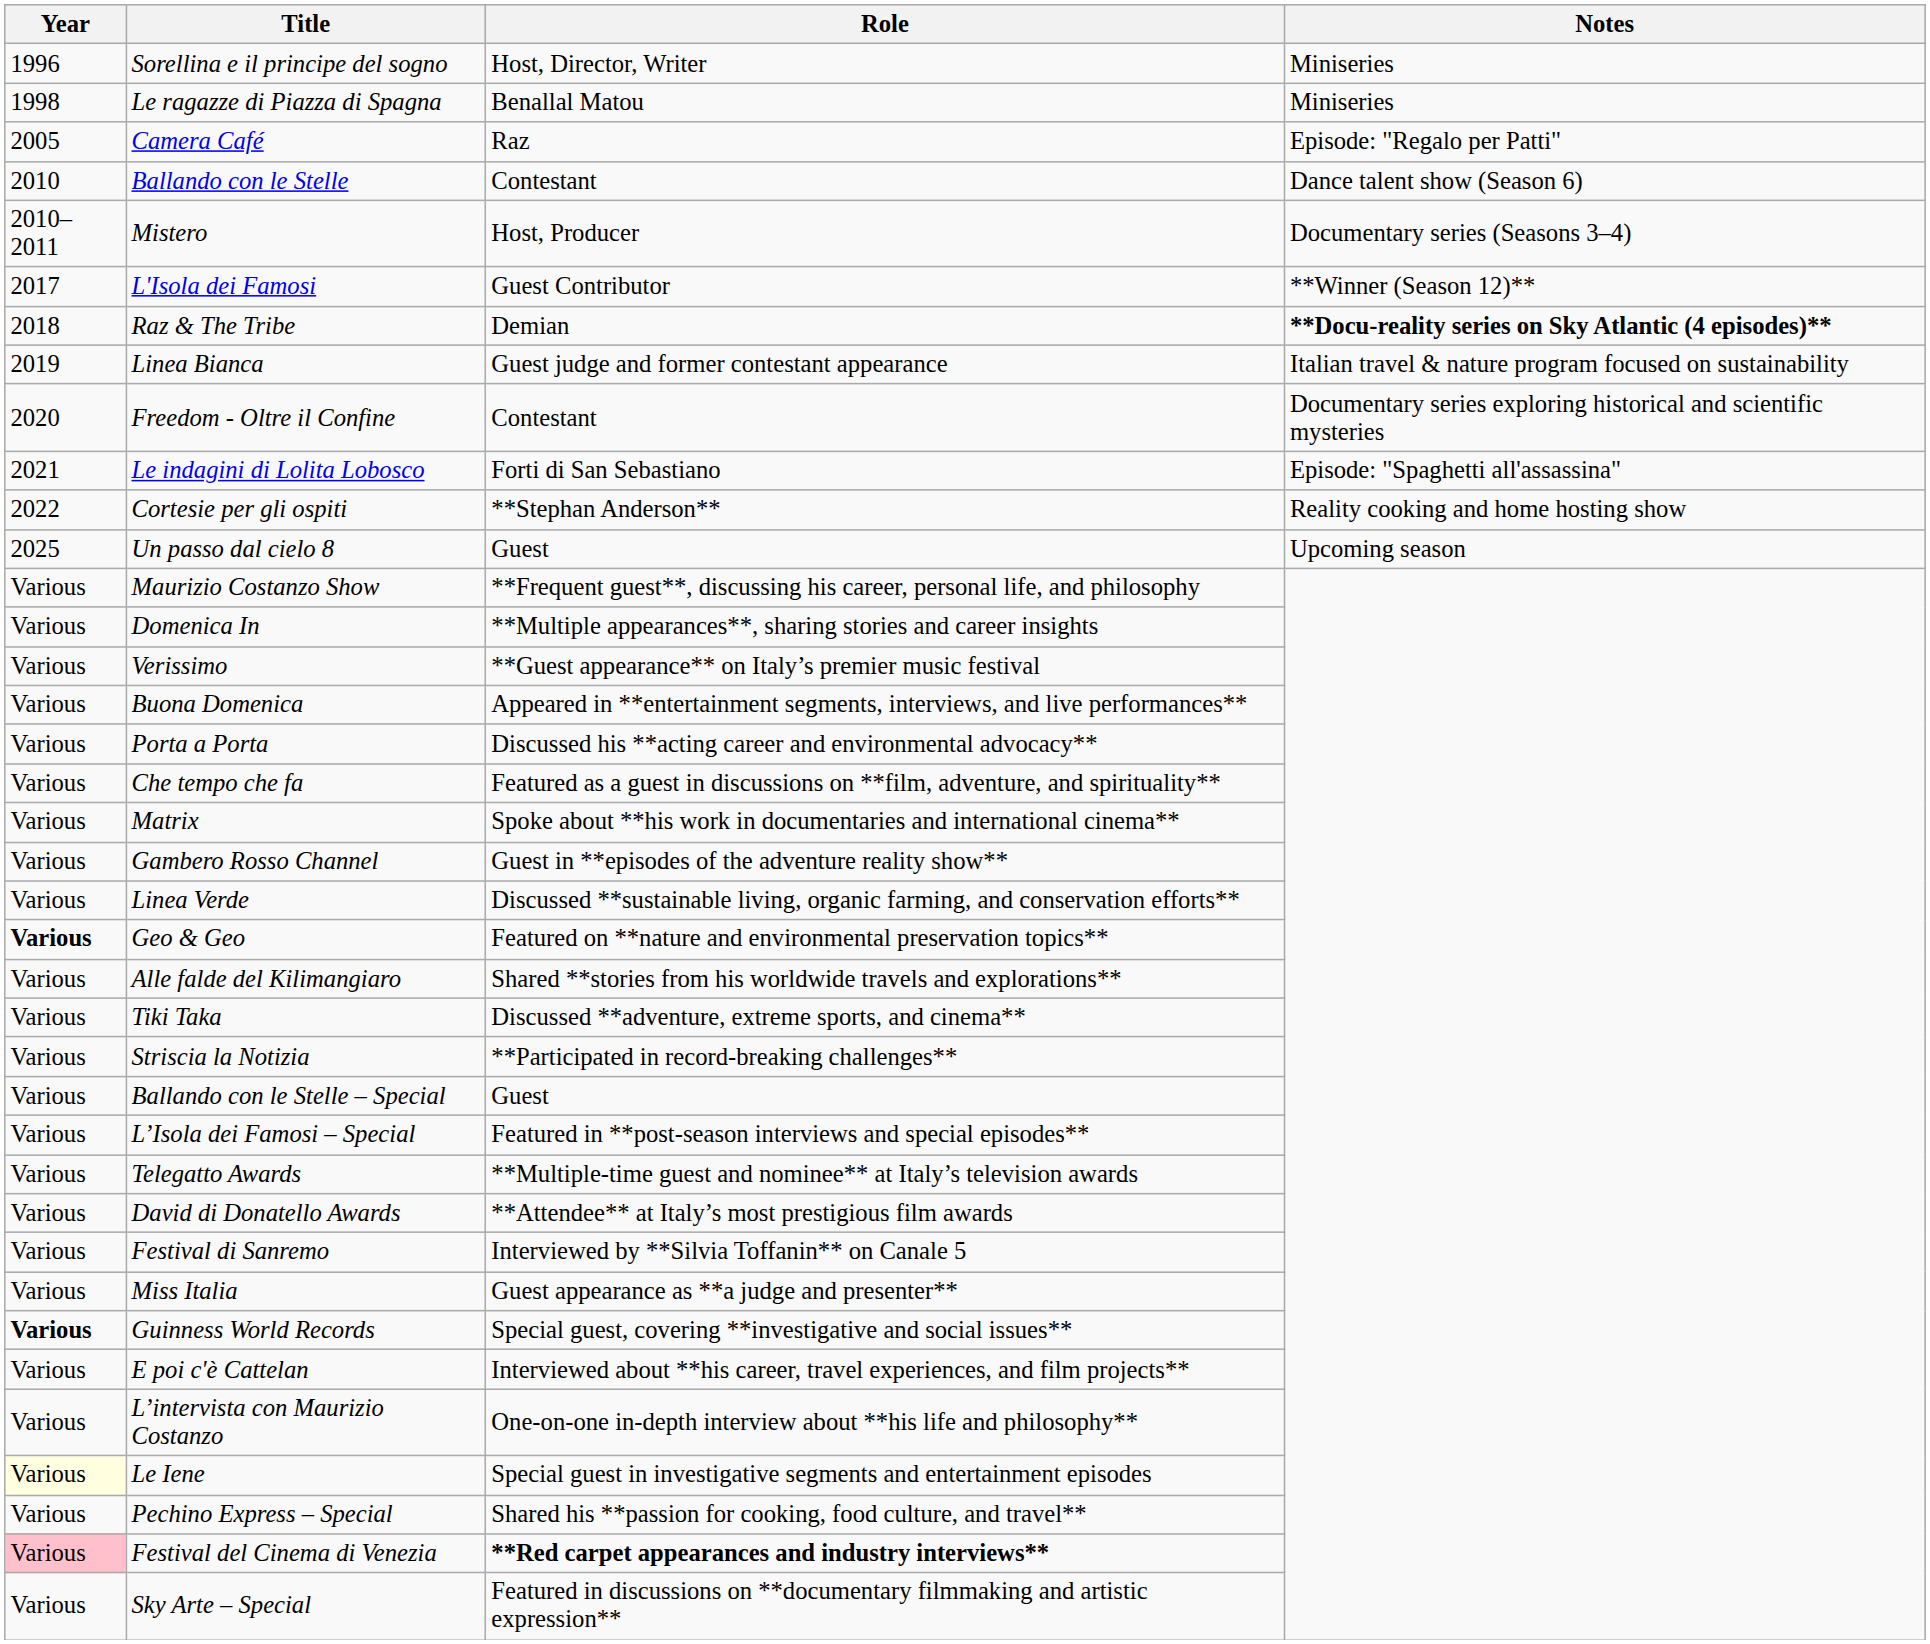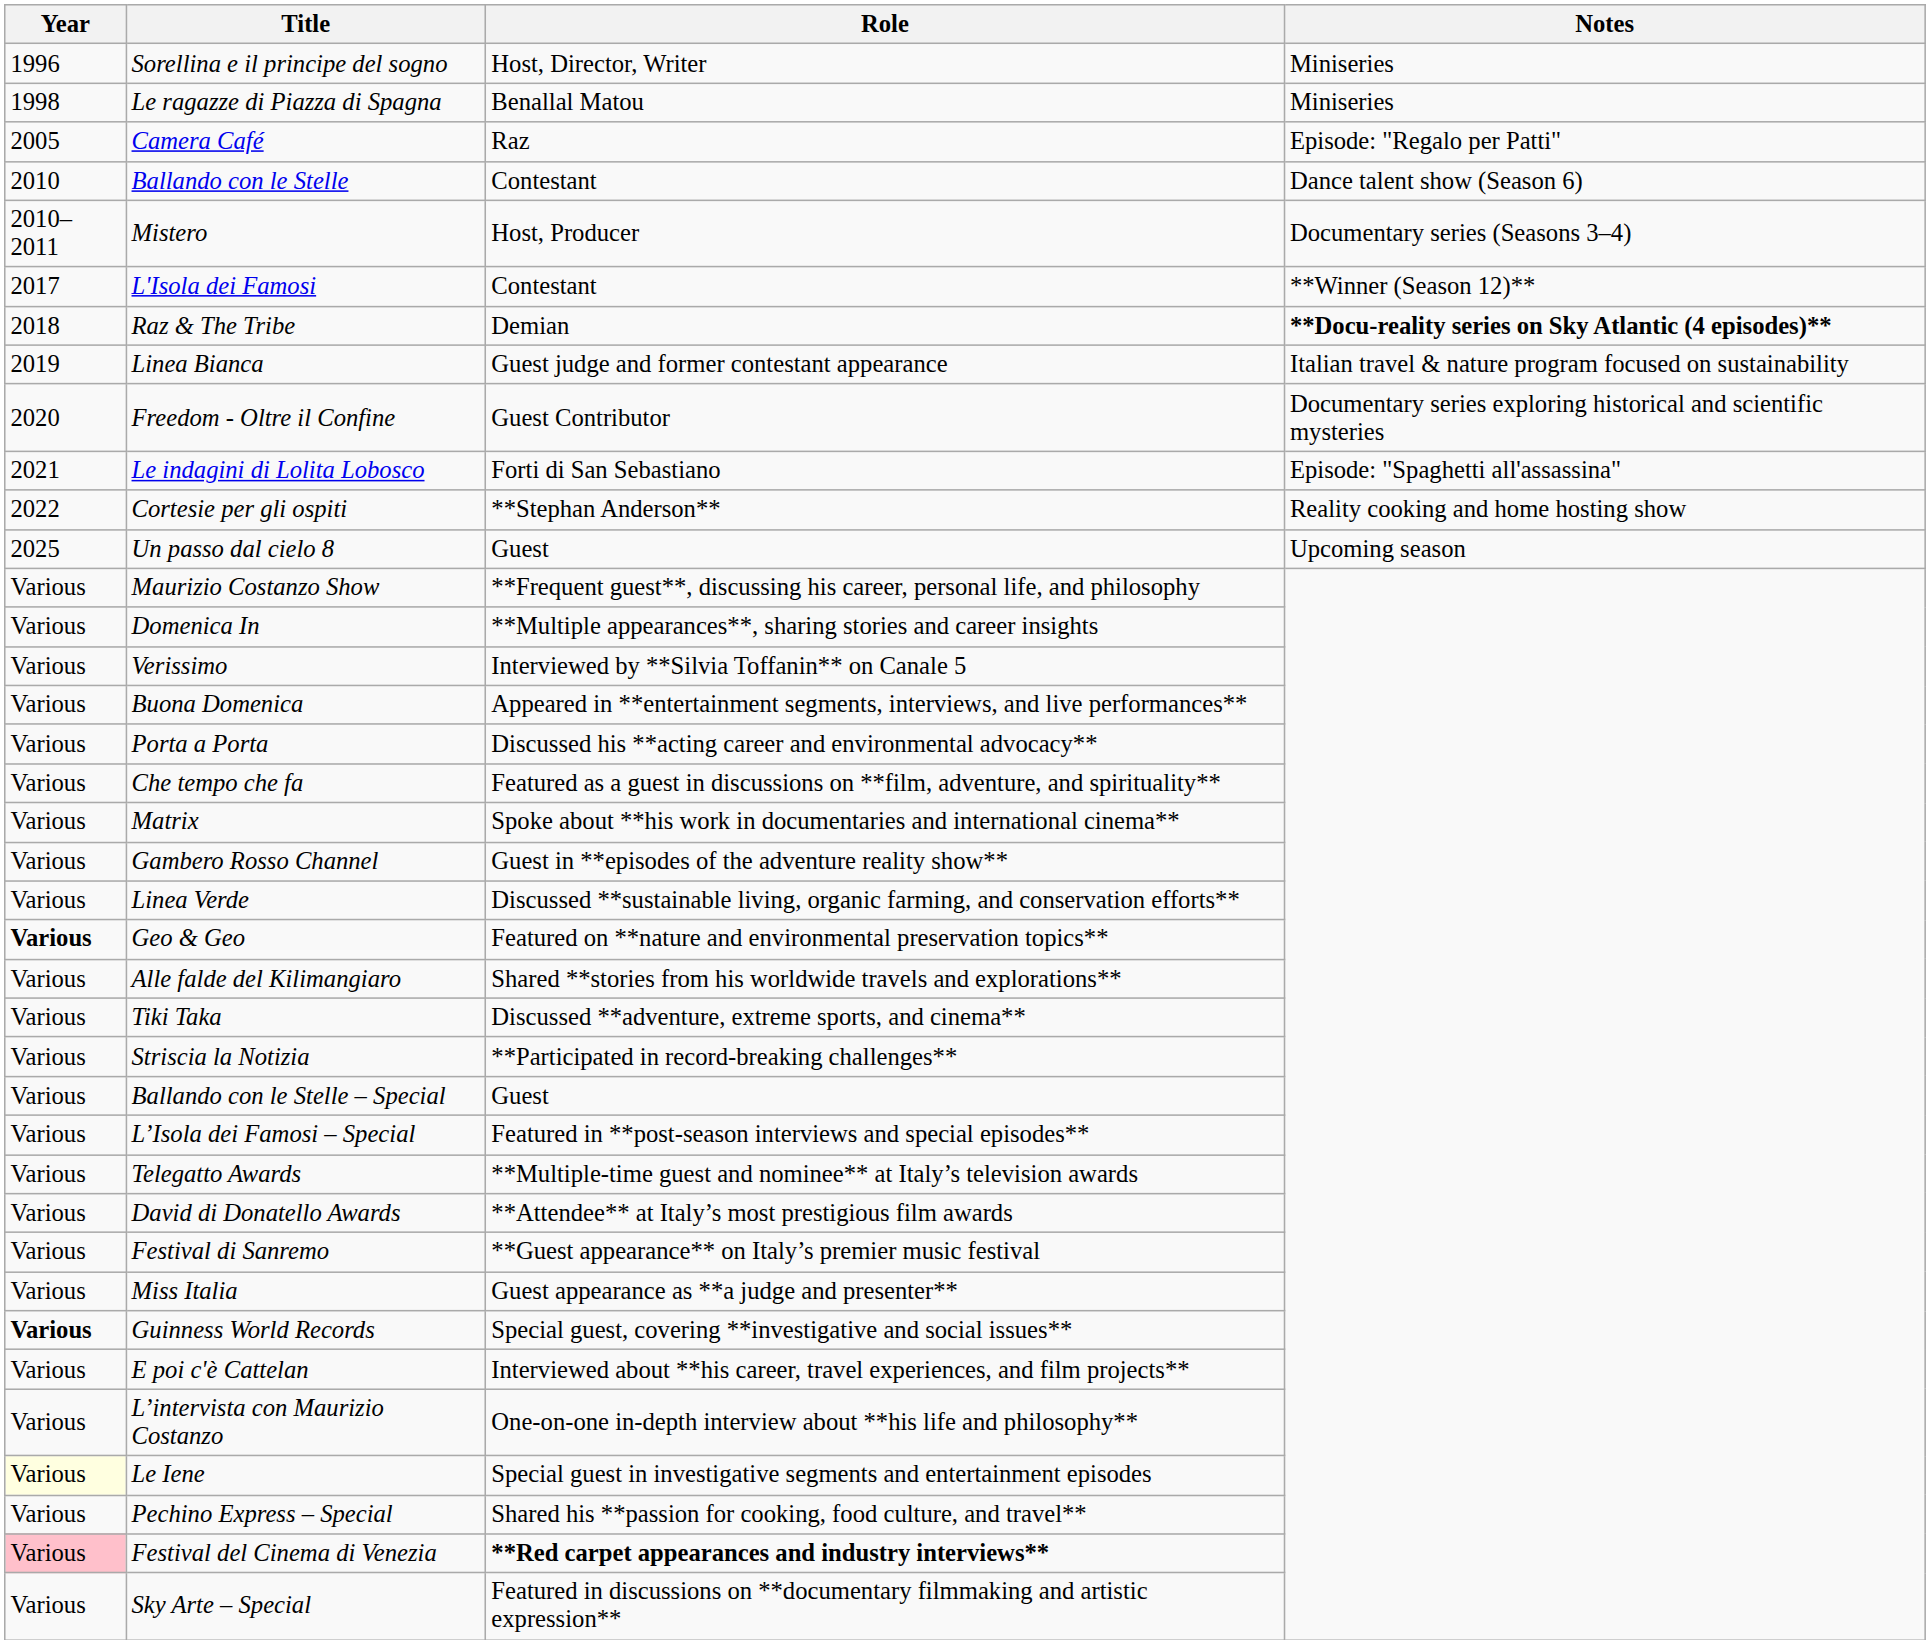 <table class="wikitable">
 <tr>
 <th>Year</th>
 <th>Title</th>
 <th>Role</th>
 <th>Notes</th>
 </tr>
 <tr>
 <td>1996</td>
 <td><em>Sorellina e il principe del sogno</em></td>
 <td>Host, Director, Writer</td>
 <td>Miniseries</td>
 </tr>
 <tr>
 <td>1998</td>
 <td><em>Le ragazze di Piazza di Spagna</em></td>
 <td>Benallal Matou</td>
 <td>Miniseries</td>
 </tr>
 <tr>
 <td>2005</td>
 <td><em><a href='#'>Camera Café</a></em></td>
 <td>Raz</td>
 <td>Episode: "Regalo per Patti"</td>
 </tr>
 <tr>
 <td>2010</td>
 <td><em><a href='#'>Ballando con le Stelle</a></em></td>
 <td>Contestant</td>
 <td>Dance talent show (Season 6)</td>
 </tr>
 <tr>
 <td>2010–2011</td>
 <td><em>Mistero</em></td>
 <td>Host, Producer</td>
 <td>Documentary series (Seasons 3–4)</td>
 </tr>
 <tr>
 <td>2017</td>
 <td><em><a href='#'>L'Isola dei Famosi</a></em></td>
-<td>Guest Contributor</td>
+<td>Contestant</td>
 <td>**Winner (Season 12)**</td>
 </tr>
 <tr>
 <td>2018</td>
 <td><em>Raz & The Tribe</em></td>
 <td>Demian</td>
 <td><strong>**Docu-reality series on Sky Atlantic (4 episodes)**</strong></td>
 </tr>
 <tr>
 <td>2019</td>
 <td><em>Linea Bianca</em></td>
 <td>Guest judge and former contestant appearance</td>
 <td>Italian travel & nature program focused on sustainability</td>
 </tr>
 <tr>
 <td>2020</td>
 <td><em>Freedom - Oltre il Confine</em></td>
-<td>Contestant</td>
+<td>Guest Contributor</td>
 <td>Documentary series exploring historical and scientific mysteries</td>
 </tr>
 <tr>
 <td>2021</td>
 <td><em><a href='#'>Le indagini di Lolita Lobosco</a></em></td>
 <td>Forti di San Sebastiano</td>
 <td>Episode: "Spaghetti all'assassina"</td>
 </tr>
 <tr>
 <td>2022</td>
 <td><em>Cortesie per gli ospiti</em></td>
 <td>**Stephan Anderson**</td>
 <td>Reality cooking and home hosting show</td>
 </tr>
 <tr>
 <td>2025</td>
 <td><em>Un passo dal cielo 8</em></td>
 <td>Guest</td>
 <td>Upcoming season</td>
 </tr>
 <tr>
 <td>Various</td>
 <td><em>Maurizio Costanzo Show</em></td>
 <td>**Frequent guest**, discussing his career, personal life, and philosophy</td>
 </tr>
 <tr>
 <td>Various</td>
 <td><em>Domenica In</em></td>
 <td>**Multiple appearances**, sharing stories and career insights</td>
 </tr>
 <tr>
 <td>Various</td>
 <td><em>Verissimo</em></td>
-<td>**Guest appearance** on Italy’s premier music festival</td>
+<td>Interviewed by **Silvia Toffanin** on Canale 5</td>
 </tr>
 <tr>
 <td>Various</td>
 <td><em>Buona Domenica</em></td>
 <td>Appeared in **entertainment segments, interviews, and live performances**</td>
 </tr>
 <tr>
 <td>Various</td>
 <td><em>Porta a Porta</em></td>
 <td>Discussed his **acting career and environmental advocacy**</td>
 </tr>
 <tr>
 <td>Various</td>
 <td><em>Che tempo che fa</em></td>
 <td>Featured as a guest in discussions on **film, adventure, and spirituality**</td>
 </tr>
 <tr>
 <td>Various</td>
 <td><em>Matrix</em></td>
 <td>Spoke about **his work in documentaries and international cinema**</td>
 </tr>
 <tr>
 <td>Various</td>
 <td><em>Gambero Rosso Channel</em></td>
 <td>Guest in **episodes of the adventure reality show**</td>
 </tr>
 <tr>
 <td>Various</td>
 <td><em>Linea Verde</em></td>
 <td>Discussed **sustainable living, organic farming, and conservation efforts**</td>
 </tr>
 <tr>
 <td><strong>Various</strong></td>
 <td><em>Geo & Geo</em></td>
 <td>Featured on **nature and environmental preservation topics**</td>
 </tr>
 <tr>
 <td>Various</td>
 <td><em>Alle falde del Kilimangiaro</em></td>
 <td>Shared **stories from his worldwide travels and explorations**</td>
 </tr>
 <tr>
 <td>Various</td>
 <td><em>Tiki Taka</em></td>
 <td>Discussed **adventure, extreme sports, and cinema**</td>
 </tr>
 <tr>
 <td>Various</td>
 <td><em>Striscia la Notizia</em></td>
 <td>**Participated in record-breaking challenges**</td>
 </tr>
 <tr>
 <td>Various</td>
 <td><em>Ballando con le Stelle – Special</em></td>
 <td>Guest</td>
 </tr>
 <tr>
 <td>Various</td>
 <td><em>L’Isola dei Famosi – Special</em></td>
 <td>Featured in **post-season interviews and special episodes**</td>
 </tr>
 <tr>
 <td>Various</td>
 <td><em>Telegatto Awards</em></td>
 <td>**Multiple-time guest and nominee** at Italy’s television awards</td>
 </tr>
 <tr>
 <td>Various</td>
 <td><em>David di Donatello Awards</em></td>
 <td>**Attendee** at Italy’s most prestigious film awards</td>
 </tr>
 <tr>
 <td>Various</td>
 <td><em>Festival di Sanremo</em></td>
-<td>Interviewed by **Silvia Toffanin** on Canale 5</td>
+<td>**Guest appearance** on Italy’s premier music festival</td>
 </tr>
 <tr>
 <td>Various</td>
 <td><em>Miss Italia</em></td>
 <td>Guest appearance as **a judge and presenter**</td>
 </tr>
 <tr>
 <td><strong>Various</strong></td>
 <td><em>Guinness World Records</em></td>
 <td>Special guest, covering **investigative and social issues**</td>
 </tr>
 <tr>
 <td>Various</td>
 <td><em>E poi c'è Cattelan</em></td>
 <td>Interviewed about **his career, travel experiences, and film projects**</td>
 </tr>
 <tr>
 <td>Various</td>
 <td><em>L’intervista con Maurizio Costanzo</em></td>
 <td>One-on-one in-depth interview about **his life and philosophy**</td>
 </tr>
 <tr>
 <td style="background: lightyellow;">Various</td>
 <td><em>Le Iene</em></td>
 <td>Special guest in investigative segments and entertainment episodes</td>
 </tr>
 <tr>
 <td>Various</td>
 <td><em>Pechino Express – Special</em></td>
 <td>Shared his **passion for cooking, food culture, and travel**</td>
 </tr>
 <tr>
 <td style="background: pink;">Various</td>
 <td><em>Festival del Cinema di Venezia</em></td>
 <td><strong>**Red carpet appearances and industry interviews**</strong></td>
 </tr>
 <tr>
 <td>Various</td>
 <td><em>Sky Arte – Special</em></td>
 <td>Featured in discussions on **documentary filmmaking and artistic expression**</td>
 </tr>
 </table>
